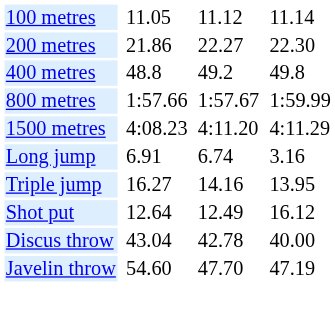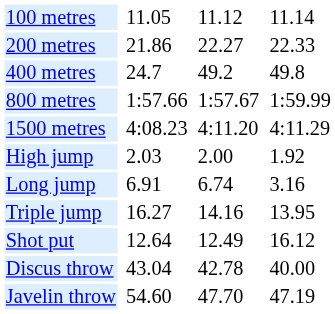 <table>
 <tr>
 <td bgcolor = DDEEFF><a href='#'>100 metres</a></td>
 <td></td>
 <td>11.05</td>
 <td></td>
 <td>11.12</td>
 <td></td>
 <td>11.14</td>
 </tr>
 <tr>
 <td bgcolor = DDEEFF><a href='#'>200 metres</a></td>
 <td></td>
 <td>21.86</td>
 <td></td>
 <td>22.27</td>
 <td></td>
-<td>22.30</td>
+<td>22.33</td>
 </tr>
 <tr>
 <td bgcolor = DDEEFF><a href='#'>400 metres</a></td>
 <td></td>
-<td>48.8</td>
+<td>24.7</td>
 <td></td>
 <td>49.2</td>
 <td></td>
 <td>49.8</td>
 </tr>
 <tr>
 <td bgcolor = DDEEFF><a href='#'>800 metres</a></td>
 <td></td>
 <td>1:57.66</td>
 <td></td>
 <td>1:57.67</td>
 <td></td>
 <td>1:59.99</td>
 </tr>
 <tr>
 <td bgcolor = DDEEFF><a href='#'>1500 metres</a></td>
 <td></td>
 <td>4:08.23</td>
 <td></td>
 <td>4:11.20</td>
 <td></td>
 <td>4:11.29</td>
+</tr>
+<tr>
+<td bgcolor = DDEEFF><a href='#'>High jump</a></td>
+<td></td>
+<td>2.03</td>
+<td></td>
+<td>2.00</td>
+<td></td>
+<td>1.92</td>
 </tr>
 <tr>
 <td bgcolor = DDEEFF><a href='#'>Long jump</a></td>
 <td></td>
 <td>6.91</td>
 <td></td>
 <td>6.74</td>
 <td></td>
 <td>3.16</td>
 </tr>
 <tr>
 <td bgcolor = DDEEFF><a href='#'>Triple jump</a></td>
 <td></td>
 <td>16.27</td>
 <td></td>
 <td>14.16</td>
 <td></td>
 <td>13.95</td>
 </tr>
 <tr>
 <td bgcolor = DDEEFF><a href='#'>Shot put</a></td>
 <td></td>
 <td>12.64</td>
 <td></td>
 <td>12.49</td>
 <td></td>
 <td>16.12</td>
 </tr>
 <tr>
 <td bgcolor = DDEEFF><a href='#'>Discus throw</a></td>
 <td></td>
 <td>43.04</td>
 <td></td>
 <td>42.78</td>
 <td></td>
 <td>40.00</td>
 </tr>
 <tr>
 <td bgcolor = DDEEFF><a href='#'>Javelin throw</a></td>
 <td></td>
 <td>54.60</td>
 <td></td>
 <td>47.70</td>
 <td></td>
 <td>47.19</td>
 </tr>
 </table>
